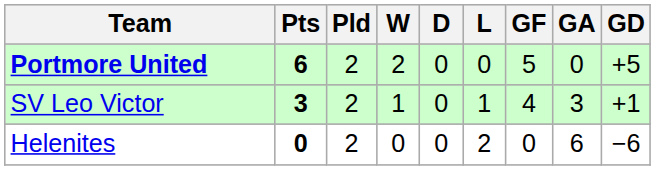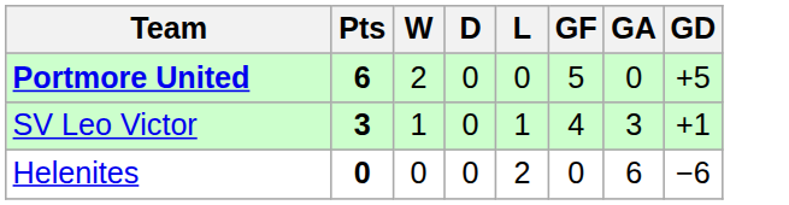 <table class="wikitable" style="text-align: center;">
 <tr>
 <th width="165">Team</th>
 <th width="20">Pts</th>
-<th width="20">Pld</th>
 <th width="20">W</th>
 <th width="20">D</th>
 <th width="20">L</th>
 <th width="20">GF</th>
 <th width="20">GA</th>
 <th width="20">GD</th>
 </tr>
 <tr bgcolor=#ccffcc>
 <td style="text-align:left;"> <strong><a href='#'>Portmore United</a></strong></td>
 <td><strong>6</strong></td>
 <td>2</td>
-<td>2</td>
 <td>0</td>
 <td>0</td>
 <td>5</td>
 <td>0</td>
 <td>+5</td>
 </tr>
 <tr bgcolor=#ccffcc>
 <td style="text-align:left;"> <a href='#'>SV Leo Victor</a></td>
 <td><strong>3</strong></td>
-<td>2</td>
 <td>1</td>
 <td>0</td>
 <td>1</td>
 <td>4</td>
 <td>3</td>
 <td>+1</td>
 </tr>
 <tr bgcolor=FFFFFF>
 <td style="text-align:left;"> <a href='#'>Helenites</a></td>
 <td><strong>0</strong></td>
-<td>2</td>
 <td>0</td>
 <td>0</td>
 <td>2</td>
 <td>0</td>
 <td>6</td>
 <td>−6</td>
 </tr>
 </table>
